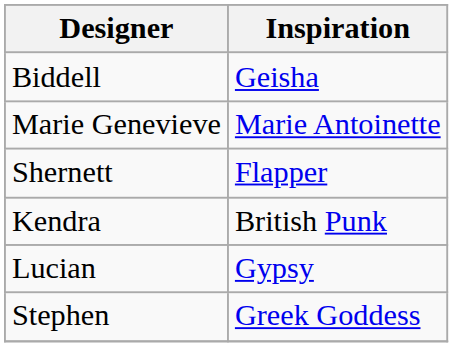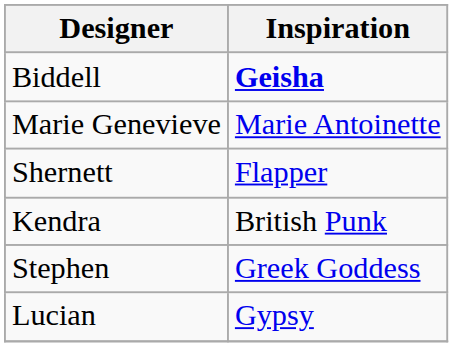 <table class="wikitable" style="text-align:">
 <tr>
 <th>Designer</th>
 <th>Inspiration</th>
 </tr>
 <tr>
 <td>Biddell</td>
-<td><a href='#'>Geisha</a></td>
+<td><strong><a href='#'>Geisha</a></strong></td>
 </tr>
 <tr>
 <td>Marie Genevieve</td>
 <td><a href='#'>Marie Antoinette</a></td>
 </tr>
 <tr>
 <td>Shernett</td>
 <td><a href='#'>Flapper</a></td>
 </tr>
 <tr>
 <td>Kendra</td>
 <td>British <a href='#'>Punk</a></td>
 </tr>
 <tr>
+<td>Stephen</td>
+<td><a href='#'>Greek Goddess</a></td>
+</tr>
+<tr>
 <td>Lucian</td>
 <td><a href='#'>Gypsy</a></td>
 </tr>
 <tr>
-<td>Stephen</td>
-<td><a href='#'>Greek Goddess</a></td>
-</tr>
-<tr>
 </tr>
 </table>
